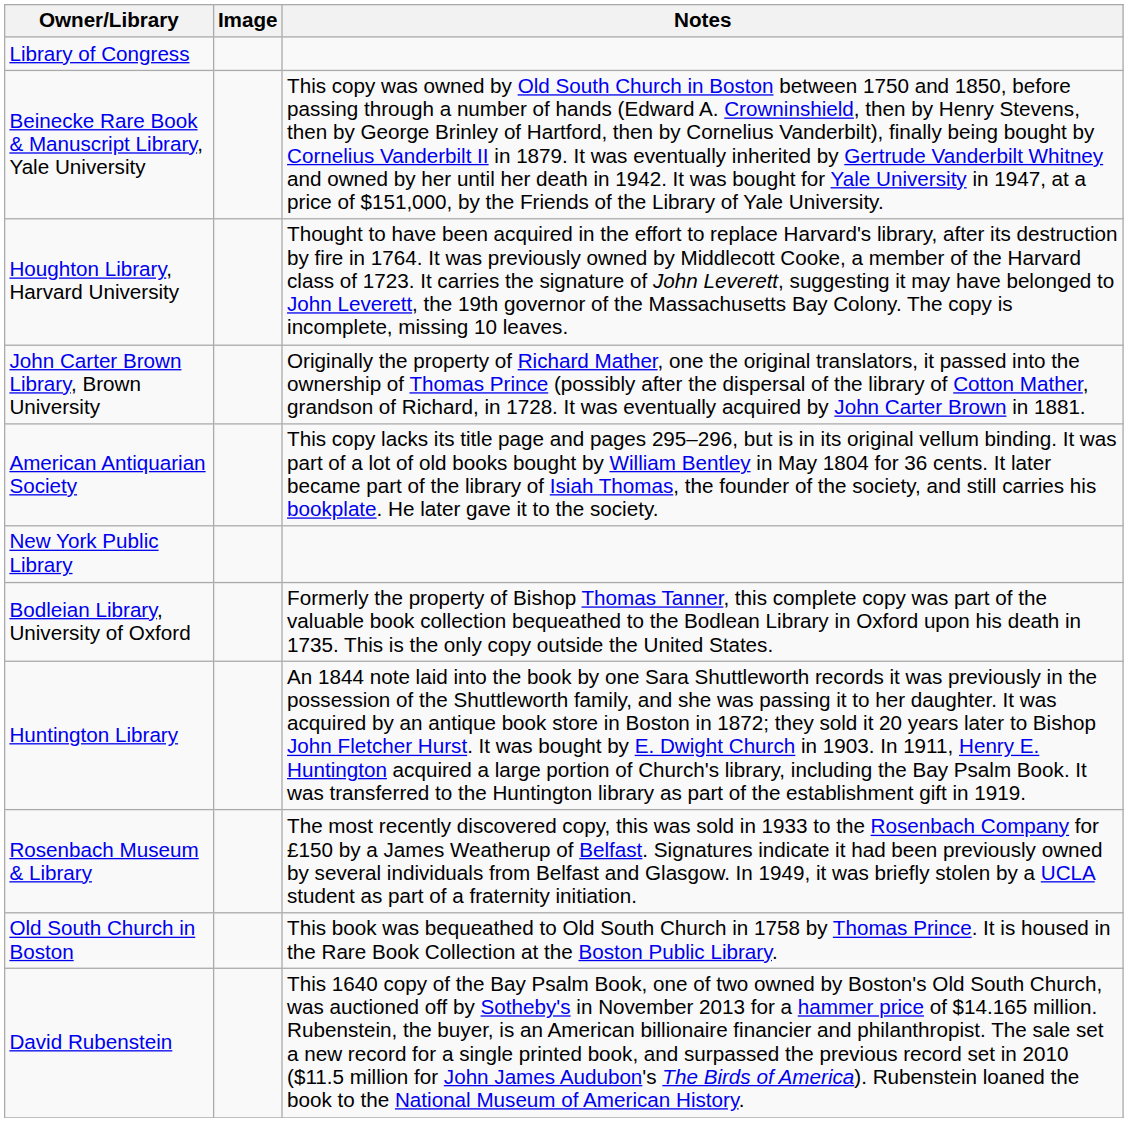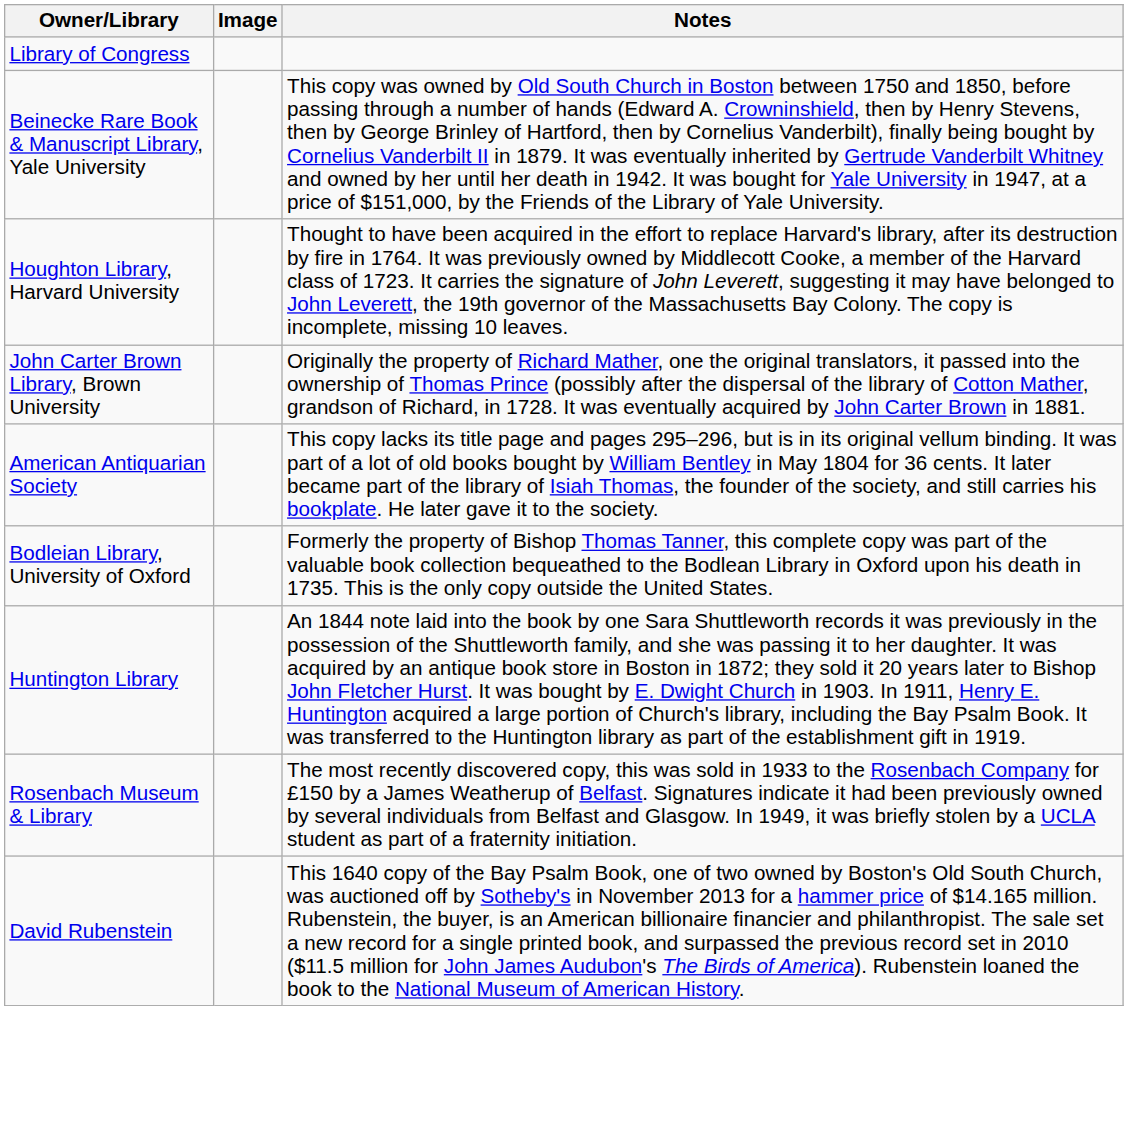 <table class="wikitable sortable collapsible collapsed">
 <tr>
 <th>Owner/Library</th>
 <th>Image</th>
 <th>Notes</th>
 </tr>
 <tr>
 <td><a href='#'>Library of Congress</a></td>
 <td></td>
 <td></td>
 </tr>
 <tr>
 <td><a href='#'>Beinecke Rare Book & Manuscript Library</a>, Yale University</td>
 <td></td>
 <td>This copy was owned by <a href='#'>Old South Church in Boston</a> between 1750 and 1850, before passing through a number of hands (Edward A. <a href='#'>Crowninshield</a>, then by Henry Stevens, then by George Brinley of Hartford, then by Cornelius Vanderbilt), finally being bought by <a href='#'>Cornelius Vanderbilt II</a> in 1879. It was eventually inherited by <a href='#'>Gertrude Vanderbilt Whitney</a> and owned by her until her death in 1942. It was bought for <a href='#'>Yale University</a> in 1947, at a price of $151,000, by the Friends of the Library of Yale University.</td>
 </tr>
 <tr>
 <td><a href='#'>Houghton Library</a>, Harvard University</td>
 <td></td>
 <td>Thought to have been acquired in the effort to replace Harvard's library, after its destruction by fire in 1764. It was previously owned by Middlecott Cooke, a member of the Harvard class of 1723. It carries the signature of <em>John Leverett</em>, suggesting it may have belonged to <a href='#'>John Leverett</a>, the 19th governor of the Massachusetts Bay Colony. The copy is incomplete, missing 10 leaves.</td>
 </tr>
 <tr>
 <td><a href='#'>John Carter Brown Library</a>, Brown University</td>
 <td></td>
 <td>Originally the property of <a href='#'>Richard Mather</a>, one the original translators, it passed into the ownership of <a href='#'>Thomas Prince</a> (possibly after the dispersal of the library of <a href='#'>Cotton Mather</a>, grandson of Richard, in 1728. It was eventually acquired by <a href='#'>John Carter Brown</a> in 1881.</td>
 </tr>
 <tr>
 <td><a href='#'>American Antiquarian Society</a></td>
 <td></td>
 <td>This copy lacks its title page and pages 295–296, but is in its original vellum binding. It was part of a lot of old books bought by <a href='#'>William Bentley</a> in May 1804 for 36 cents. It later became part of the library of <a href='#'>Isiah Thomas</a>, the founder of the society, and still carries his <a href='#'>bookplate</a>. He later gave it to the society.</td>
 </tr>
 <tr>
-<td><a href='#'>New York Public Library</a></td>
-<td></td>
-<td This copy was found when the stock of British bookseller ></td>
-</tr>
-<tr>
 <td><a href='#'>Bodleian Library</a>, University of Oxford</td>
 <td></td>
 <td>Formerly the property of Bishop <a href='#'>Thomas Tanner</a>, this complete copy was part of the valuable book collection bequeathed to the Bodlean Library in Oxford upon his death in 1735. This is the only copy outside the United States.</td>
 </tr>
 <tr>
 <td><a href='#'>Huntington Library</a></td>
 <td></td>
 <td>An 1844 note laid into the book by one Sara Shuttleworth records it was previously in the possession of the Shuttleworth family, and she was passing it to her daughter. It was acquired by an antique book store in Boston in 1872; they sold it 20 years later to Bishop <a href='#'>John Fletcher Hurst</a>. It was bought by <a href='#'>E. Dwight Church</a> in 1903. In 1911, <a href='#'>Henry E. Huntington</a> acquired a large portion of Church's library, including the Bay Psalm Book. It was transferred to the Huntington library as part of the establishment gift in 1919.</td>
 </tr>
 <tr>
 <td><a href='#'>Rosenbach Museum & Library</a></td>
 <td></td>
 <td>The most recently discovered copy, this was sold in 1933 to the <a href='#'>Rosenbach Company</a> for £150 by a James Weatherup of <a href='#'>Belfast</a>. Signatures indicate it had been previously owned by several individuals from Belfast and Glasgow. In 1949, it was briefly stolen by a <a href='#'>UCLA</a> student as part of a fraternity initiation.</td>
 </tr>
 <tr>
-<td><a href='#'>Old South Church in Boston</a></td>
-<td></td>
-<td>This book was bequeathed to Old South Church in 1758 by <a href='#'>Thomas Prince</a>. It is housed in the Rare Book Collection at the <a href='#'>Boston Public Library</a>.</td>
-</tr>
-<tr>
 <td><a href='#'>David Rubenstein</a></td>
 <td></td>
 <td>This 1640 copy of the Bay Psalm Book, one of two owned by Boston's Old South Church, was auctioned off by <a href='#'>Sotheby's</a> in November 2013 for a <a href='#'>hammer price</a> of $14.165 million. Rubenstein, the buyer, is an American billionaire financier and philanthropist. The sale set a new record for a single printed book, and surpassed the previous record set in 2010 ($11.5 million for <a href='#'>John James Audubon</a>'s <em><a href='#'>The Birds of America</a></em>). Rubenstein loaned the book to the <a href='#'>National Museum of American History</a>.</td>
 </tr>
 </table>
